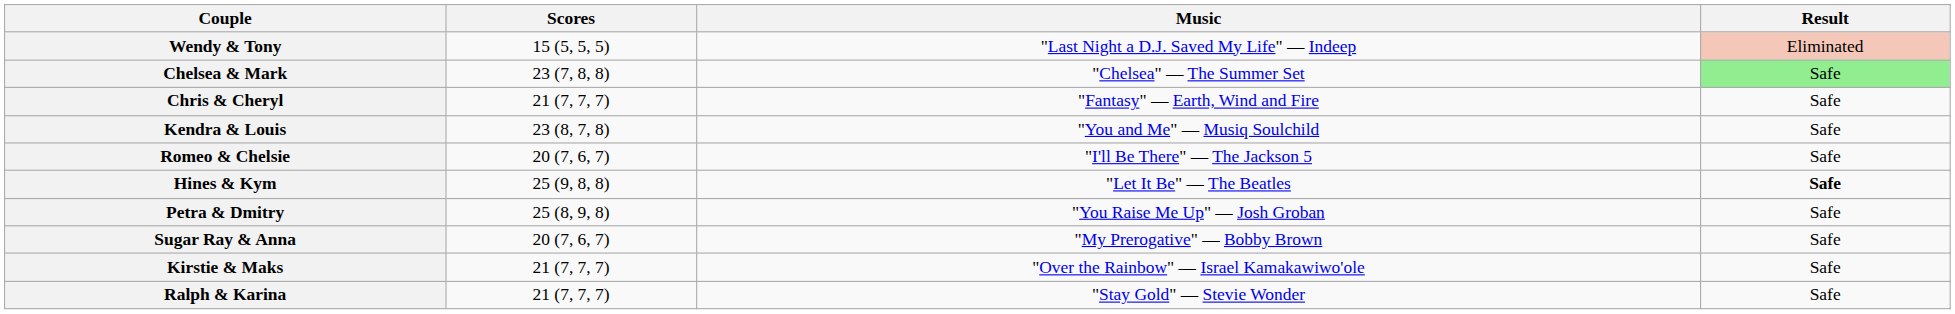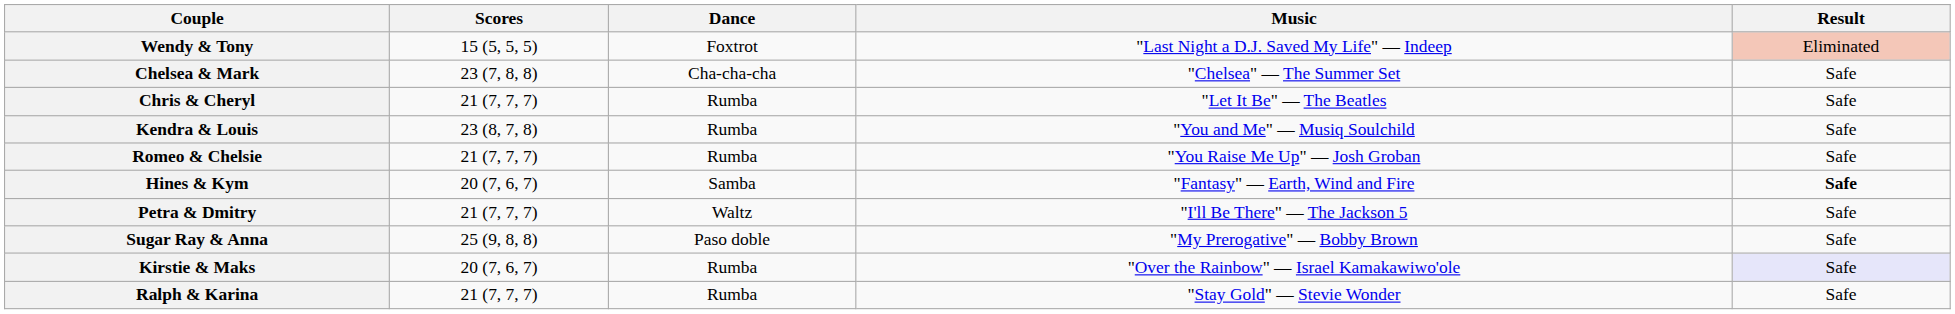 <table class="wikitable sortable" style="text-align:center; width:90%">
 <tr>
 <th scope="col">Couple</th>
 <th scope="col">Scores</th>
+<th scope="col" class="unsortable">Dance</th>
 <th scope="col" class="unsortable">Music</th>
 <th scope="col" class="unsortable">Result</th>
 </tr>
 <tr>
 <th scope="row">Wendy & Tony</th>
 <td>15 (5, 5, 5)</td>
+<td>Foxtrot</td>
 <td>"<a href='#'>Last Night a D.J. Saved My Life</a>" — <a href='#'>Indeep</a></td>
 <td bgcolor=f4c7b8>Eliminated</td>
 </tr>
 <tr>
 <th scope="row">Chelsea & Mark</th>
 <td>23 (7, 8, 8)</td>
+<td>Cha-cha-cha</td>
 <td>"<a href='#'>Chelsea</a>" — <a href='#'>The Summer Set</a></td>
-<td style="background: lightgreen;">Safe</td>
+<td>Safe</td>
 </tr>
 <tr>
 <th scope="row">Chris & Cheryl</th>
 <td>21 (7, 7, 7)</td>
-<td>"<a href='#'>Fantasy</a>" — <a href='#'>Earth, Wind and Fire</a></td>
+<td>Rumba</td>
+<td>"<a href='#'>Let It Be</a>" — <a href='#'>The Beatles</a></td>
 <td>Safe</td>
 </tr>
 <tr>
 <th scope="row">Kendra & Louis</th>
 <td>23 (8, 7, 8)</td>
+<td>Rumba</td>
 <td>"<a href='#'>You and Me</a>" — <a href='#'>Musiq Soulchild</a></td>
 <td>Safe</td>
 </tr>
 <tr>
 <th scope="row">Romeo & Chelsie</th>
+<td>21 (7, 7, 7)</td>
+<td>Rumba</td>
+<td>"<a href='#'>You Raise Me Up</a>" — <a href='#'>Josh Groban</a></td>
+<td>Safe</td>
+</tr>
+<tr>
+<th scope="row">Hines & Kym</th>
 <td>20 (7, 6, 7)</td>
+<td>Samba</td>
+<td>"<a href='#'>Fantasy</a>" — <a href='#'>Earth, Wind and Fire</a></td>
+<td><strong>Safe</strong></td>
+</tr>
+<tr>
+<th scope="row">Petra & Dmitry</th>
+<td>21 (7, 7, 7)</td>
+<td>Waltz</td>
 <td>"<a href='#'>I'll Be There</a>" — <a href='#'>The Jackson 5</a></td>
 <td>Safe</td>
 </tr>
 <tr>
-<th scope="row">Hines & Kym</th>
+<th scope="row">Sugar Ray & Anna</th>
 <td>25 (9, 8, 8)</td>
-<td>"<a href='#'>Let It Be</a>" — <a href='#'>The Beatles</a></td>
-<td><strong>Safe</strong></td>
-</tr>
-<tr>
-<th scope="row">Petra & Dmitry</th>
-<td>25 (8, 9, 8)</td>
-<td>"<a href='#'>You Raise Me Up</a>" — <a href='#'>Josh Groban</a></td>
-<td>Safe</td>
-</tr>
-<tr>
-<th scope="row">Sugar Ray & Anna</th>
-<td>20 (7, 6, 7)</td>
+<td>Paso doble</td>
 <td>"<a href='#'>My Prerogative</a>" — <a href='#'>Bobby Brown</a></td>
 <td>Safe</td>
 </tr>
 <tr>
 <th scope="row">Kirstie & Maks</th>
-<td>21 (7, 7, 7)</td>
+<td>20 (7, 6, 7)</td>
+<td>Rumba</td>
 <td>"<a href='#'>Over the Rainbow</a>" — <a href='#'>Israel Kamakawiwo'ole</a></td>
-<td>Safe</td>
+<td style="background: lavender;">Safe</td>
 </tr>
 <tr>
 <th scope="row">Ralph & Karina</th>
 <td>21 (7, 7, 7)</td>
+<td>Rumba</td>
 <td>"<a href='#'>Stay Gold</a>" — <a href='#'>Stevie Wonder</a></td>
 <td>Safe</td>
 </tr>
 </table>
